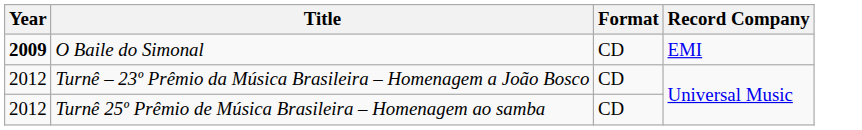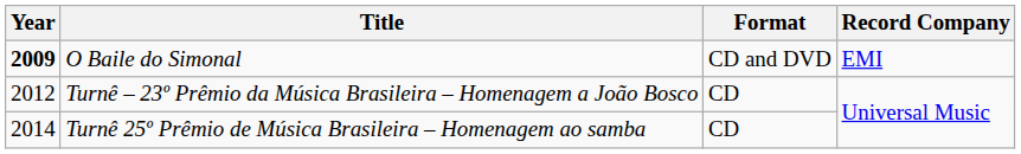 <table class="wikitable">
 <tr>
 <th>Year</th>
 <th>Title</th>
 <th>Format</th>
 <th>Record Company</th>
 </tr>
 <tr>
 <td><strong>2009</strong></td>
 <td><em>O Baile do Simonal</em></td>
-<td>CD</td>
+<td>CD and DVD</td>
 <td><a href='#'>EMI</a></td>
 </tr>
 <tr>
 <td>2012</td>
 <td><em>Turnê – 23º Prêmio da Música Brasileira – Homenagem a João Bosco</em></td>
 <td>CD</td>
 <td rowspan="2"><a href='#'>Universal Music</a></td>
 </tr>
 <tr>
-<td>2012</td>
+<td>2014</td>
 <td><em>Turnê 25º Prêmio de Música Brasileira – Homenagem ao samba </em></td>
 <td>CD</td>
 </tr>
 </table>
